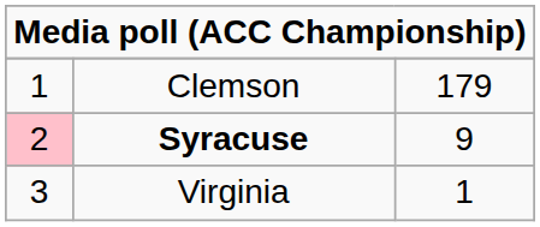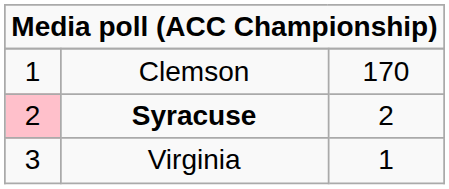 <table class="wikitable">
 <tr align="center">
 <td align="center" Colspan="3"><strong>Media poll (ACC Championship)</strong></td>
 </tr>
 <tr align="center">
 </tr>
 <tr align="center">
 <td>1</td>
 <td>Clemson</td>
-<td>179</td>
+<td>170</td>
 </tr>
 <tr align="center">
 <td style="background: pink;">2</td>
 <td><strong>Syracuse</strong></td>
-<td>9</td>
+<td>2</td>
 </tr>
 <tr align="center">
 <td>3</td>
 <td>Virginia</td>
 <td>1</td>
 </tr>
 </table>
